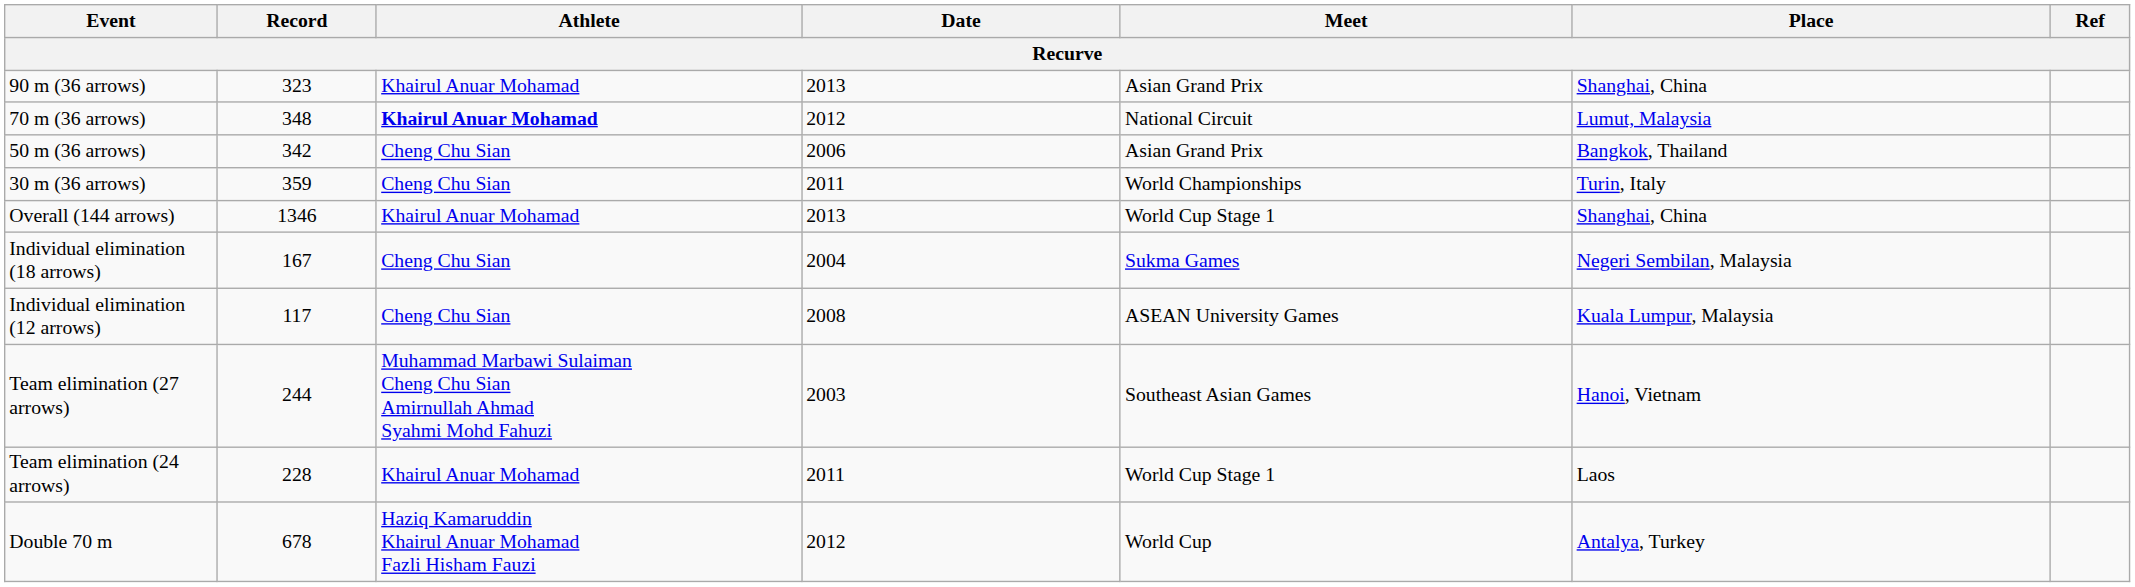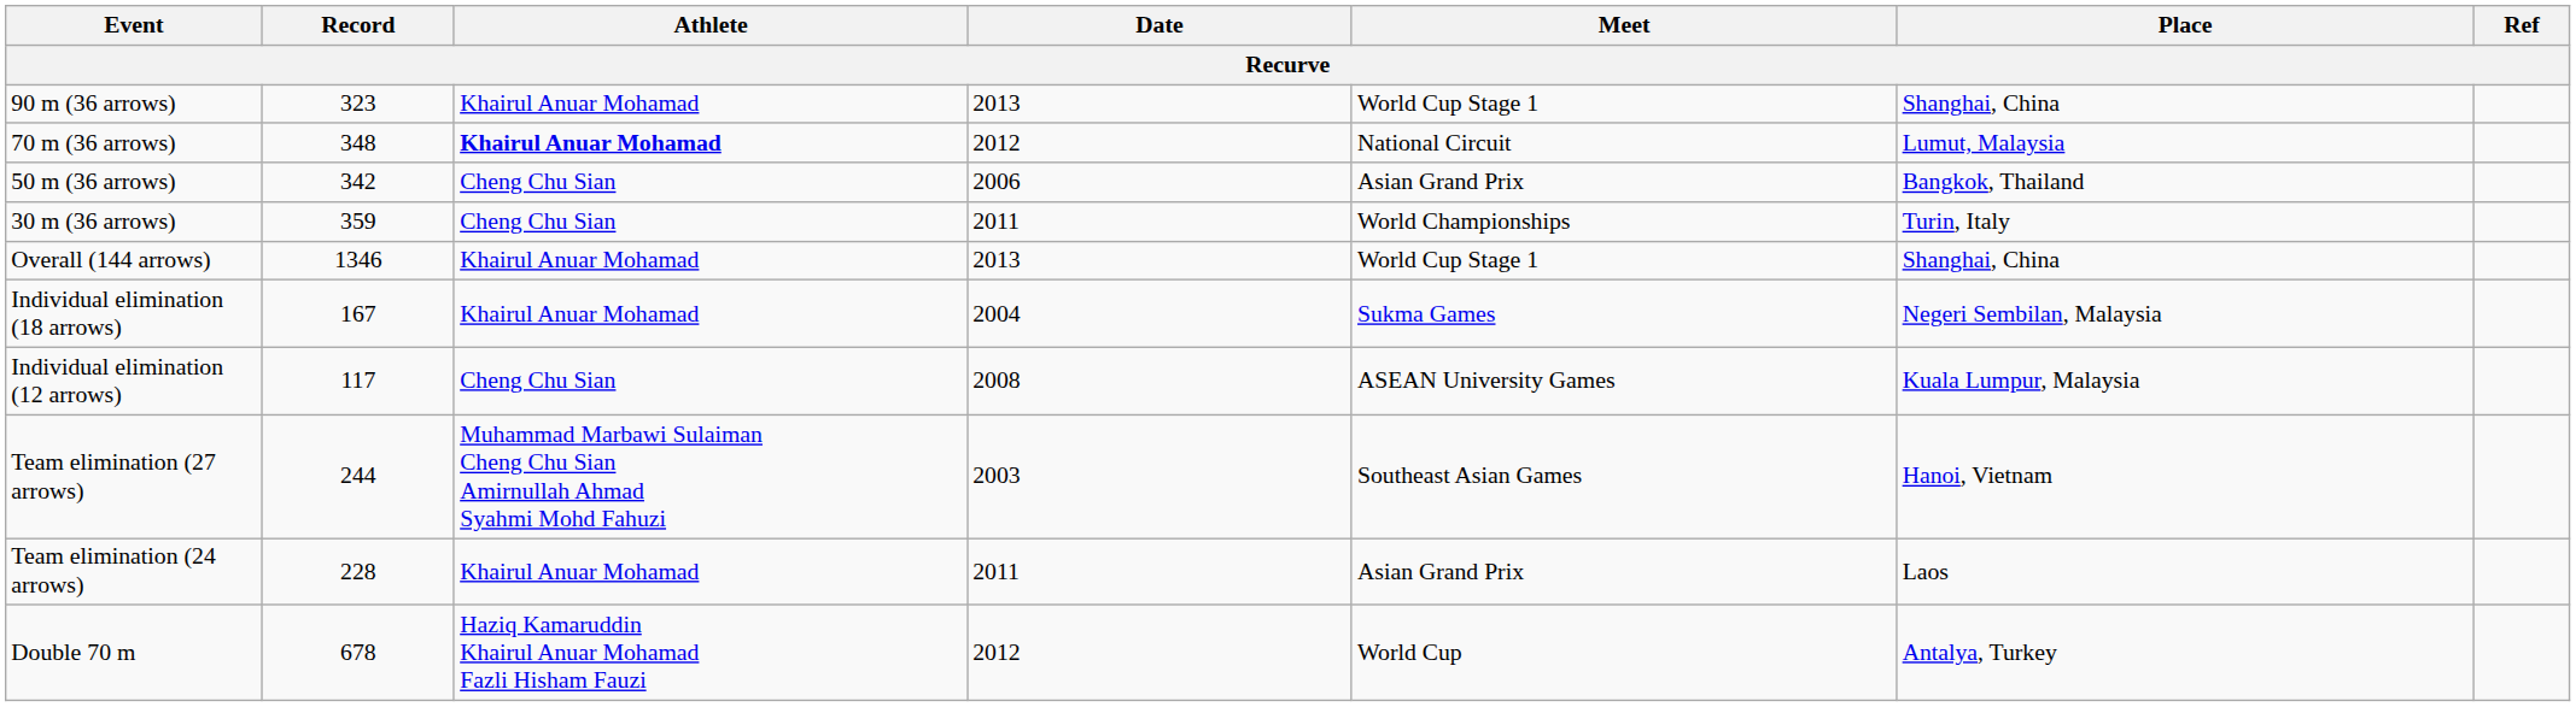 <table class="wikitable" style="font-size:90%; width: 98%;">
 <tr>
 <th width=8%>Event</th>
 <th width=6%>Record</th>
 <th width=16%>Athlete</th>
 <th width=12%>Date</th>
 <th width=17%>Meet</th>
 <th width=18%>Place</th>
 <th width=3%>Ref</th>
 </tr>
 <tr bgcolor="#DDDDDD">
 <th colspan="8">Recurve</th>
 </tr>
 <tr>
 <td>90 m (36 arrows)</td>
 <td align=center>323</td>
 <td><a href='#'>Khairul Anuar Mohamad</a></td>
 <td>2013</td>
-<td>Asian Grand Prix</td>
+<td>World Cup Stage 1</td>
 <td> <a href='#'>Shanghai</a>, China</td>
 <td></td>
 </tr>
 <tr>
 <td>70 m (36 arrows)</td>
 <td align=center>348</td>
 <td><strong><a href='#'>Khairul Anuar Mohamad</a></strong></td>
 <td>2012</td>
 <td>National Circuit</td>
 <td> <a href='#'>Lumut, Malaysia</a></td>
 <td></td>
 </tr>
 <tr>
 <td>50 m (36 arrows)</td>
 <td align=center>342</td>
 <td><a href='#'>Cheng Chu Sian</a></td>
 <td>2006</td>
 <td>Asian Grand Prix</td>
 <td> <a href='#'>Bangkok</a>, Thailand</td>
 <td></td>
 </tr>
 <tr>
 <td>30 m (36 arrows)</td>
 <td align=center>359</td>
 <td><a href='#'>Cheng Chu Sian</a></td>
 <td>2011</td>
 <td>World Championships</td>
 <td> <a href='#'>Turin</a>, Italy</td>
 <td></td>
 </tr>
 <tr>
 <td>Overall (144 arrows)</td>
 <td align=center>1346</td>
 <td><a href='#'>Khairul Anuar Mohamad</a></td>
 <td>2013</td>
 <td>World Cup Stage 1</td>
 <td> <a href='#'>Shanghai</a>, China</td>
 <td></td>
 </tr>
 <tr>
 <td>Individual elimination (18 arrows)</td>
 <td align=center>167</td>
-<td><a href='#'>Cheng Chu Sian</a></td>
+<td><a href='#'>Khairul Anuar Mohamad</a></td>
 <td>2004</td>
 <td><a href='#'>Sukma Games</a></td>
 <td> <a href='#'>Negeri Sembilan</a>, Malaysia</td>
 <td></td>
 </tr>
 <tr>
 <td>Individual elimination (12 arrows)</td>
 <td align=center>117</td>
 <td><a href='#'>Cheng Chu Sian</a></td>
 <td>2008</td>
 <td>ASEAN University Games</td>
 <td> <a href='#'>Kuala Lumpur</a>, Malaysia</td>
 <td></td>
 </tr>
 <tr>
 <td>Team elimination (27 arrows)</td>
 <td align=center>244</td>
 <td><a href='#'>Muhammad Marbawi Sulaiman</a><br><a href='#'>Cheng Chu Sian</a><br><a href='#'>Amirnullah Ahmad</a><br><a href='#'>Syahmi Mohd Fahuzi</a></td>
 <td>2003</td>
 <td>Southeast Asian Games</td>
 <td> <a href='#'>Hanoi</a>, Vietnam</td>
 <td></td>
 </tr>
 <tr>
 <td>Team elimination (24 arrows)</td>
 <td align=center>228</td>
 <td><a href='#'>Khairul Anuar Mohamad</a></td>
 <td>2011</td>
-<td>World Cup Stage 1</td>
+<td>Asian Grand Prix</td>
 <td> Laos</td>
 <td></td>
 </tr>
 <tr>
 <td>Double 70 m</td>
 <td align=center>678</td>
 <td><a href='#'>Haziq Kamaruddin</a><br><a href='#'>Khairul Anuar Mohamad</a><br><a href='#'>Fazli Hisham Fauzi</a></td>
 <td>2012</td>
 <td>World Cup</td>
 <td> <a href='#'>Antalya</a>, Turkey</td>
 <td></td>
 </tr>
 </table>
